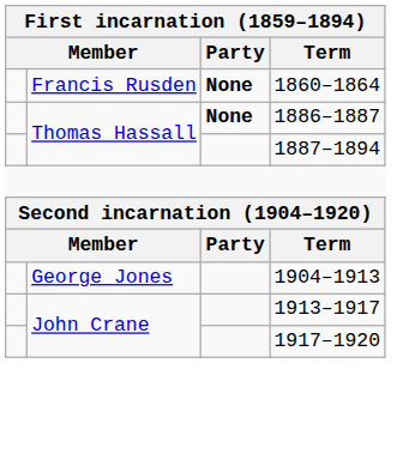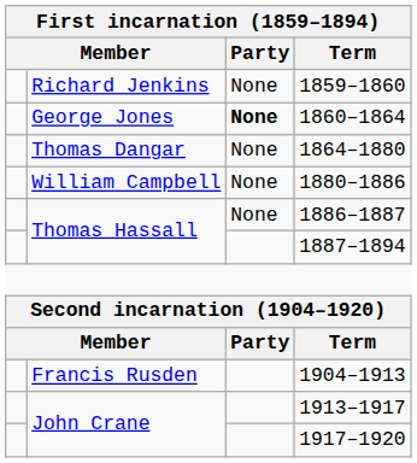 <table class="wikitable" style='border-style: none none none none;'>
 <tr>
 <th colspan="4">First incarnation (1859–1894)</th>
 </tr>
 <tr>
 <th colspan="2">Member</th>
 <th>Party</th>
 <th>Term</th>
 </tr>
 <tr style="background: #f9f9f9">
 <td> </td>
-<td><a href='#'>Francis Rusden</a></td>
+<td><a href='#'>Richard Jenkins</a></td>
+<td>None</td>
+<td>1859–1860</td>
+</tr>
+<tr style="background: #f9f9f9">
+<td> </td>
+<td><a href='#'>George Jones</a></td>
 <td><strong>None</strong></td>
 <td>1860–1864</td>
 </tr>
 <tr style="background: #f9f9f9">
 <td> </td>
+<td><a href='#'>Thomas Dangar</a></td>
+<td>None</td>
+<td>1864–1880</td>
+</tr>
+<tr style="background: #f9f9f9">
+<td> </td>
+<td><a href='#'>William Campbell</a></td>
+<td>None</td>
+<td>1880–1886</td>
+</tr>
+<tr style="background: #f9f9f9">
+<td> </td>
 <td rowspan="2"><a href='#'>Thomas Hassall</a></td>
-<td><strong>None</strong></td>
+<td>None</td>
 <td>1886–1887</td>
 </tr>
 <tr style="background: #f9f9f9">
 <td> </td>
 <td></td>
 <td>1887–1894</td>
 </tr>
 <tr>
 <td colspan="4" style="border-style: none none none none;"> </td>
 </tr>
 <tr>
 <th colspan="4">Second incarnation (1904–1920)</th>
 </tr>
 <tr>
 <th colspan="2">Member</th>
 <th>Party</th>
 <th>Term</th>
 </tr>
 <tr style="background: #f9f9f9">
 <td> </td>
-<td><a href='#'>George Jones</a></td>
+<td><a href='#'>Francis Rusden</a></td>
 <td></td>
 <td>1904–1913</td>
 </tr>
 <tr style="background: #f9f9f9">
 <td> </td>
 <td rowspan="2"><a href='#'>John Crane</a></td>
 <td></td>
 <td>1913–1917</td>
 </tr>
 <tr style="background: #f9f9f9">
 <td> </td>
 <td></td>
 <td>1917–1920</td>
 </tr>
 </table>
